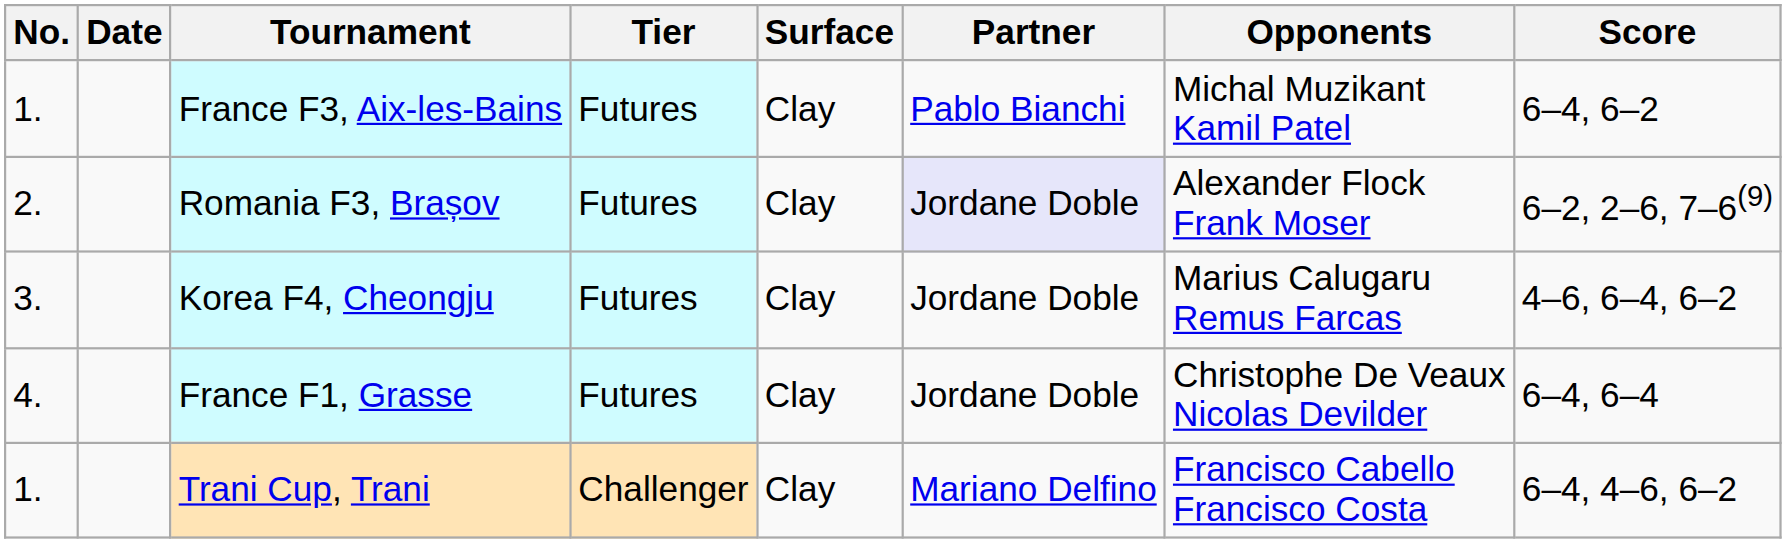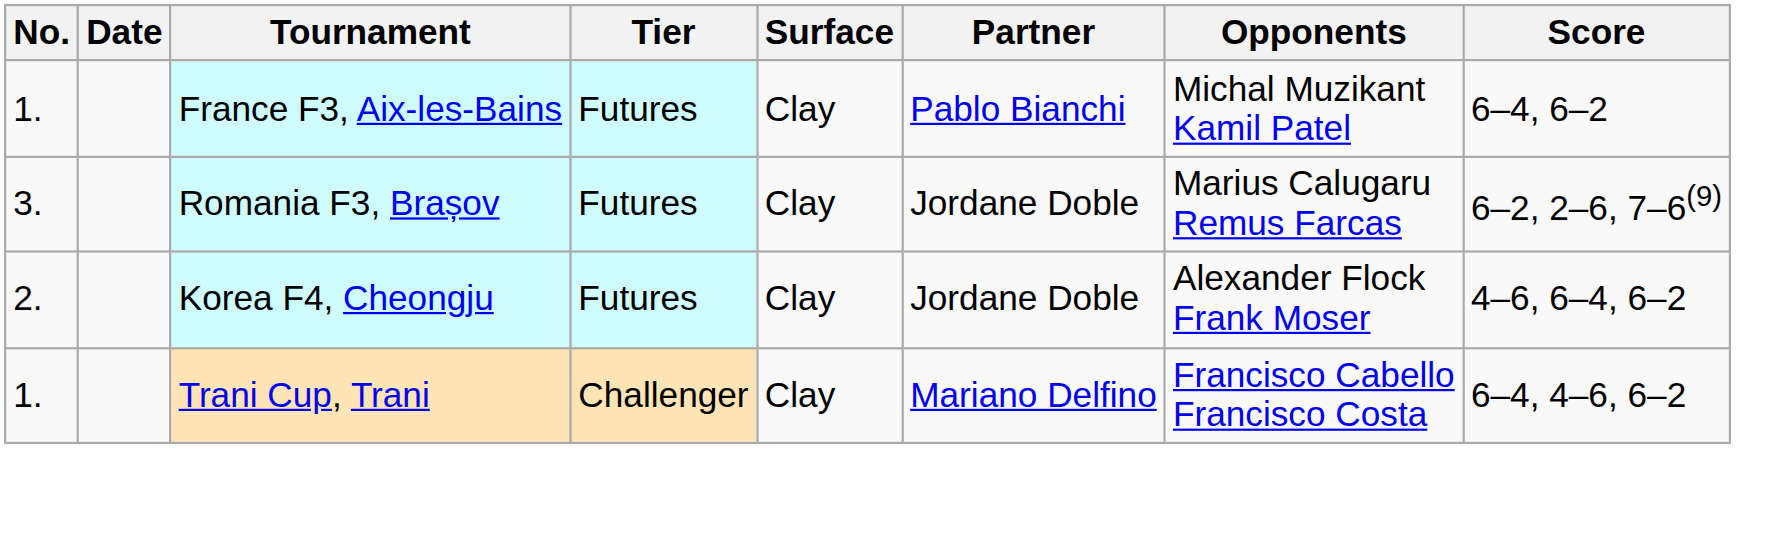 <table class="sortable wikitable">
 <tr>
 <th>No.</th>
 <th>Date</th>
 <th>Tournament</th>
 <th>Tier</th>
 <th>Surface</th>
 <th>Partner</th>
 <th>Opponents</th>
 <th class="unsortable">Score</th>
 </tr>
 <tr>
 <td>1.</td>
 <td></td>
 <td style="background:#cffcff;">France F3, <a href='#'>Aix-les-Bains</a></td>
 <td style="background:#cffcff;">Futures</td>
 <td>Clay</td>
 <td> <a href='#'>Pablo Bianchi</a></td>
 <td> Michal Muzikant <br>  <a href='#'>Kamil Patel</a></td>
 <td>6–4, 6–2</td>
 </tr>
 <tr>
-<td>2.</td>
+<td>3.</td>
 <td></td>
 <td style="background:#cffcff;">Romania F3, <a href='#'>Brașov</a></td>
 <td style="background:#cffcff;">Futures</td>
 <td>Clay</td>
-<td style="background: lavender;"> Jordane Doble</td>
-<td> Alexander Flock <br>  <a href='#'>Frank Moser</a></td>
+<td> Jordane Doble</td>
+<td> Marius Calugaru <br>  <a href='#'>Remus Farcas</a></td>
 <td>6–2, 2–6, 7–6<sup>(9)</sup></td>
 </tr>
 <tr>
-<td>3.</td>
+<td>2.</td>
 <td></td>
 <td style="background:#cffcff;">Korea F4, <a href='#'>Cheongju</a></td>
 <td style="background:#cffcff;">Futures</td>
 <td>Clay</td>
 <td> Jordane Doble</td>
-<td> Marius Calugaru <br>  <a href='#'>Remus Farcas</a></td>
+<td> Alexander Flock <br>  <a href='#'>Frank Moser</a></td>
 <td>4–6, 6–4, 6–2</td>
-</tr>
-<tr>
-<td>4.</td>
-<td></td>
-<td style="background:#cffcff;">France F1, <a href='#'>Grasse</a></td>
-<td style="background:#cffcff;">Futures</td>
-<td>Clay</td>
-<td> Jordane Doble</td>
-<td> Christophe De Veaux <br>  <a href='#'>Nicolas Devilder</a></td>
-<td>6–4, 6–4</td>
 </tr>
 <tr>
 <td>1.</td>
 <td></td>
 <td style="background:moccasin;"><a href='#'>Trani Cup</a>, <a href='#'>Trani</a></td>
 <td style="background:moccasin;">Challenger</td>
 <td>Clay</td>
 <td> <a href='#'>Mariano Delfino</a></td>
 <td> <a href='#'>Francisco Cabello</a> <br>  <a href='#'>Francisco Costa</a></td>
 <td>6–4, 4–6, 6–2</td>
 </tr>
 </table>
